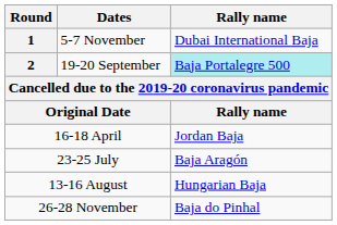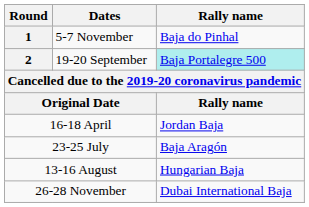 <table class="wikitable" style="font-size: 85%">
 <tr>
 <th>Round</th>
 <th>Dates</th>
 <th>Rally name</th>
 </tr>
 <tr>
 <th>1</th>
 <td>5-7 November</td>
-<td> <a href='#'>Dubai International Baja</a></td>
+<td> <a href='#'>Baja do Pinhal</a></td>
 </tr>
 <tr>
 <th>2</th>
 <td>19-20 September</td>
 <td style="background: paleturquoise;"> <a href='#'>Baja Portalegre 500</a></td>
 </tr>
 <tr>
 <th colspan=3>Cancelled due to the <a href='#'>2019-20 coronavirus pandemic</a></th>
 </tr>
 <tr>
 <th colspan=2 align=center>Original Date</th>
 <th>Rally name</th>
 </tr>
 <tr>
 <td colspan=2 align=center>16-18 April</td>
 <td colspan=2> <a href='#'>Jordan Baja</a></td>
 </tr>
 <tr>
 <td colspan=2 align=center>23-25 July</td>
 <td colspan=2> <a href='#'>Baja Aragón</a></td>
 </tr>
 <tr>
 <td colspan=2 align=center>13-16 August</td>
 <td colspan=2> <a href='#'>Hungarian Baja</a></td>
 </tr>
 <tr>
 <td colspan=2 align=center>26-28 November</td>
-<td> <a href='#'>Baja do Pinhal</a></td>
+<td> <a href='#'>Dubai International Baja</a></td>
 </tr>
 </table>
